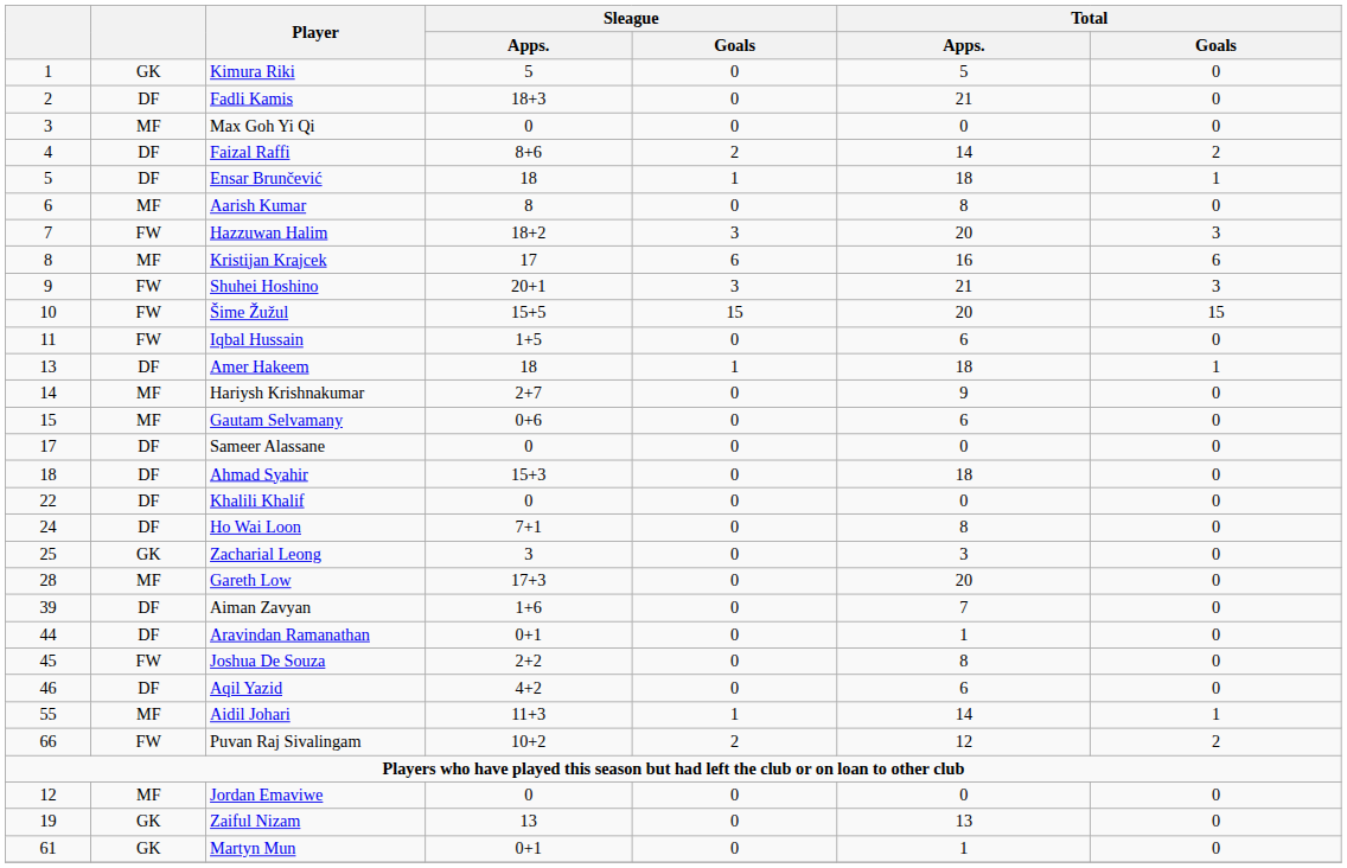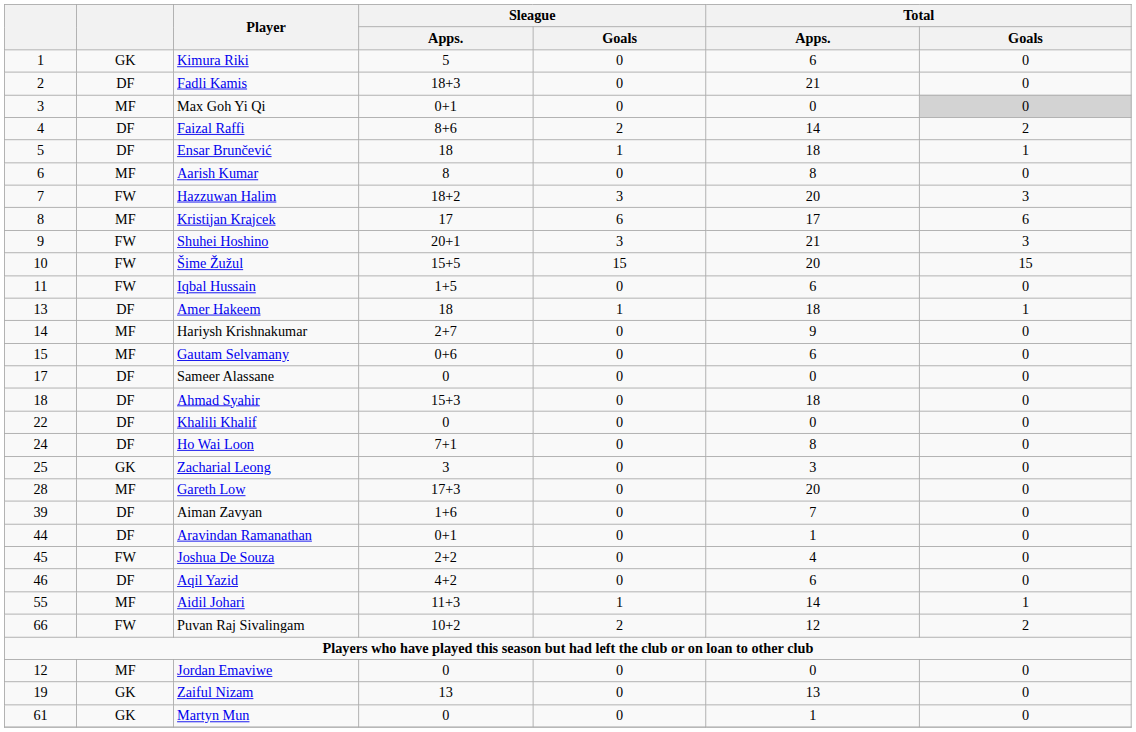 <table class="wikitable" style="text-align:center; font-size:100%; width:80%;">
 <tr>
 <th rowspan=2></th>
 <th rowspan=2></th>
 <th rowspan=2 width="200">Player</th>
 <th colspan=2 width="105">Sleague</th>
 <th colspan=2 width="130">Total</th>
 </tr>
 <tr>
 <th>Apps.</th>
 <th>Goals</th>
 <th>Apps.</th>
 <th>Goals</th>
 </tr>
 <tr>
 <td>1</td>
 <td>GK</td>
 <td align="left"> <a href='#'>Kimura Riki</a></td>
 <td>5</td>
 <td>0</td>
-<td>5</td>
+<td>6</td>
 <td>0</td>
 </tr>
 <tr>
 <td>2</td>
 <td>DF</td>
 <td align="left"> <a href='#'>Fadli Kamis</a></td>
 <td>18+3</td>
 <td>0</td>
 <td>21</td>
 <td>0</td>
 </tr>
 <tr>
 <td>3</td>
 <td>MF</td>
 <td align="left"> Max Goh Yi Qi</td>
+<td>0+1</td>
 <td>0</td>
 <td>0</td>
-<td>0</td>
-<td>0</td>
+<td style="background: lightgrey;">0</td>
 </tr>
 <tr>
 <td>4</td>
 <td>DF</td>
 <td align="left"> <a href='#'>Faizal Raffi</a></td>
 <td>8+6</td>
 <td>2</td>
 <td>14</td>
 <td>2</td>
 </tr>
 <tr>
 <td>5</td>
 <td>DF</td>
 <td align="left"> <a href='#'>Ensar Brunčević</a></td>
 <td>18</td>
 <td>1</td>
 <td>18</td>
 <td>1</td>
 </tr>
 <tr>
 <td>6</td>
 <td>MF</td>
 <td align="left"> <a href='#'>Aarish Kumar</a></td>
 <td>8</td>
 <td>0</td>
 <td>8</td>
 <td>0</td>
 </tr>
 <tr>
 <td>7</td>
 <td>FW</td>
 <td align="left"> <a href='#'>Hazzuwan Halim</a></td>
 <td>18+2</td>
 <td>3</td>
 <td>20</td>
 <td>3</td>
 </tr>
 <tr>
 <td>8</td>
 <td>MF</td>
 <td align="left"> <a href='#'>Kristijan Krajcek</a></td>
 <td>17</td>
 <td>6</td>
-<td>16</td>
+<td>17</td>
 <td>6</td>
 </tr>
 <tr>
 <td>9</td>
 <td>FW</td>
 <td align="left"> <a href='#'>Shuhei Hoshino</a></td>
 <td>20+1</td>
 <td>3</td>
 <td>21</td>
 <td>3</td>
 </tr>
 <tr>
 <td>10</td>
 <td>FW</td>
 <td align="left"> <a href='#'>Šime Žužul</a></td>
 <td>15+5</td>
 <td>15</td>
 <td>20</td>
 <td>15</td>
 </tr>
 <tr>
 <td>11</td>
 <td>FW</td>
 <td align="left"> <a href='#'>Iqbal Hussain</a></td>
 <td>1+5</td>
 <td>0</td>
 <td>6</td>
 <td>0</td>
 </tr>
 <tr>
 <td>13</td>
 <td>DF</td>
 <td align="left"> <a href='#'>Amer Hakeem</a></td>
 <td>18</td>
 <td>1</td>
 <td>18</td>
 <td>1</td>
 </tr>
 <tr>
 <td>14</td>
 <td>MF</td>
 <td align="left"> Hariysh Krishnakumar</td>
 <td>2+7</td>
 <td>0</td>
 <td>9</td>
 <td>0</td>
 </tr>
 <tr>
 <td>15</td>
 <td>MF</td>
 <td align="left"> <a href='#'>Gautam Selvamany</a></td>
 <td>0+6</td>
 <td>0</td>
 <td>6</td>
 <td>0</td>
 </tr>
 <tr>
 <td>17</td>
 <td>DF</td>
 <td align="left"> Sameer Alassane</td>
 <td>0</td>
 <td>0</td>
 <td>0</td>
 <td>0</td>
 </tr>
 <tr>
 <td>18</td>
 <td>DF</td>
 <td align="left"> <a href='#'>Ahmad Syahir</a></td>
 <td>15+3</td>
 <td>0</td>
 <td>18</td>
 <td>0</td>
 </tr>
 <tr>
 <td>22</td>
 <td>DF</td>
 <td align="left"> <a href='#'>Khalili Khalif</a></td>
 <td>0</td>
 <td>0</td>
 <td>0</td>
 <td>0</td>
 </tr>
 <tr>
 <td>24</td>
 <td>DF</td>
 <td align="left"> <a href='#'>Ho Wai Loon</a></td>
 <td>7+1</td>
 <td>0</td>
 <td>8</td>
 <td>0</td>
 </tr>
 <tr>
 <td>25</td>
 <td>GK</td>
 <td align="left"> <a href='#'>Zacharial Leong</a></td>
 <td>3</td>
 <td>0</td>
 <td>3</td>
 <td>0</td>
 </tr>
 <tr>
 <td>28</td>
 <td>MF</td>
 <td align="left"> <a href='#'>Gareth Low</a></td>
 <td>17+3</td>
 <td>0</td>
 <td>20</td>
 <td>0</td>
 </tr>
 <tr>
 <td>39</td>
 <td>DF</td>
 <td align="left"> Aiman Zavyan</td>
 <td>1+6</td>
 <td>0</td>
 <td>7</td>
 <td>0</td>
 </tr>
 <tr>
 <td>44</td>
 <td>DF</td>
 <td align="left"> <a href='#'>Aravindan Ramanathan</a></td>
 <td>0+1</td>
 <td>0</td>
 <td>1</td>
 <td>0</td>
 </tr>
 <tr>
 <td>45</td>
 <td>FW</td>
 <td align="left"> <a href='#'>Joshua De Souza</a></td>
 <td>2+2</td>
 <td>0</td>
-<td>8</td>
+<td>4</td>
 <td>0</td>
 </tr>
 <tr>
 <td>46</td>
 <td>DF</td>
 <td align="left"> <a href='#'>Aqil Yazid</a></td>
 <td>4+2</td>
 <td>0</td>
 <td>6</td>
 <td>0</td>
 </tr>
 <tr>
 <td>55</td>
 <td>MF</td>
 <td align="left"> <a href='#'>Aidil Johari</a></td>
 <td>11+3</td>
 <td>1</td>
 <td>14</td>
 <td>1</td>
 </tr>
 <tr>
 <td>66</td>
 <td>FW</td>
 <td align="left"> Puvan Raj Sivalingam</td>
 <td>10+2</td>
 <td>2</td>
 <td>12</td>
 <td>2</td>
 </tr>
 <tr>
 <td colspan="17"><strong>Players who have played this season but had left the club or on loan to other club</strong></td>
 </tr>
 <tr>
 <td>12</td>
 <td>MF</td>
 <td align="left"> <a href='#'>Jordan Emaviwe</a></td>
 <td>0</td>
 <td>0</td>
 <td>0</td>
 <td>0</td>
 </tr>
 <tr>
 <td>19</td>
 <td>GK</td>
 <td align="left"> <a href='#'>Zaiful Nizam</a></td>
 <td>13</td>
 <td>0</td>
 <td>13</td>
 <td>0</td>
 </tr>
 <tr>
 <td>61</td>
 <td>GK</td>
 <td align="left"> <a href='#'>Martyn Mun</a></td>
-<td>0+1</td>
+<td>0</td>
 <td>0</td>
 <td>1</td>
 <td>0</td>
 </tr>
 <tr>
 </tr>
 </table>
